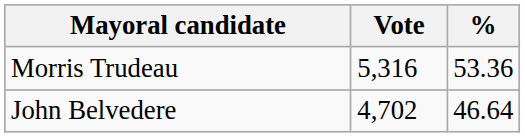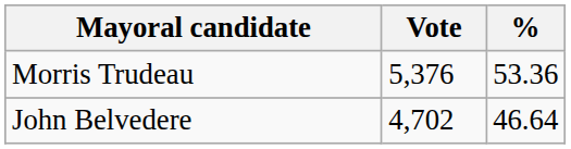 <table class="wikitable">
 <tr>
 <th bgcolor="#DDDDFF" width="200px">Mayoral candidate</th>
 <th bgcolor="#DDDDFF" width="50px">Vote</th>
 <th bgcolor="#DDDDFF" width="30px">%</th>
 </tr>
 <tr>
 <td>Morris Trudeau</td>
-<td>5,316</td>
+<td>5,376</td>
 <td>53.36</td>
 </tr>
 <tr>
 <td>John Belvedere</td>
 <td>4,702</td>
 <td>46.64</td>
 </tr>
 </table>
